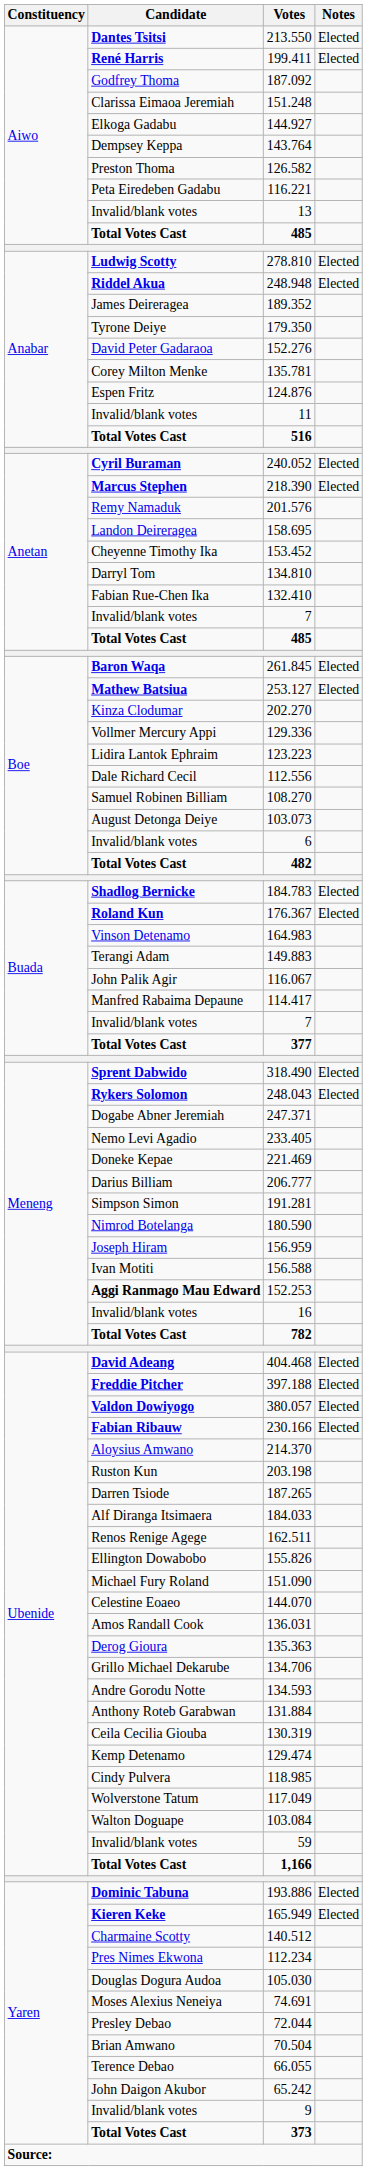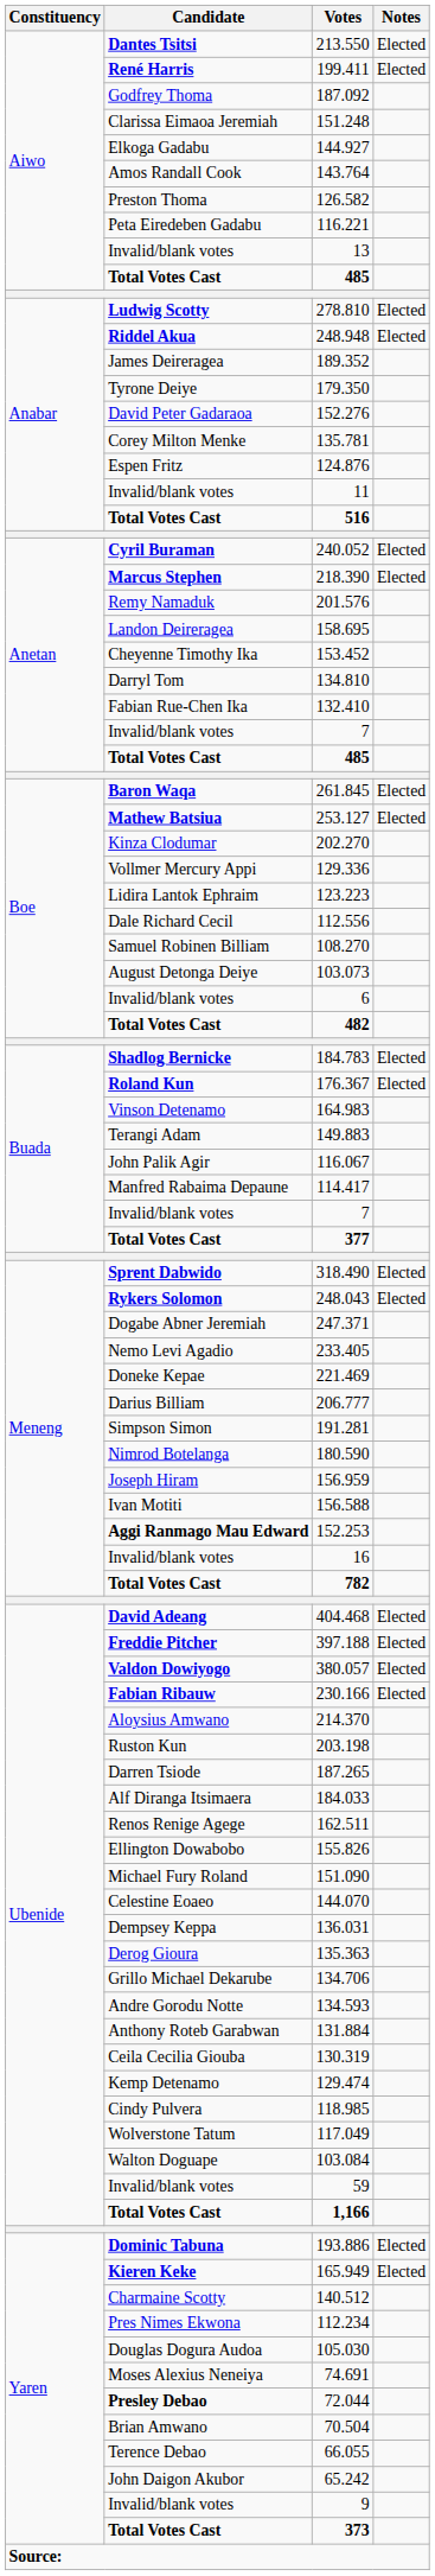 <table class=wikitable style=text-align:left>
 <tr>
 <th>Constituency</th>
 <th>Candidate</th>
 <th>Votes</th>
 <th>Notes</th>
 </tr>
 <tr>
 <td rowspan=10><a href='#'>Aiwo</a></td>
 <td><strong><a href='#'>Dantes Tsitsi</a></strong></td>
 <td align=right>213.550</td>
 <td>Elected</td>
 </tr>
 <tr>
 <td><strong><a href='#'>René Harris</a></strong></td>
 <td align=right>199.411</td>
 <td>Elected</td>
 </tr>
 <tr>
 <td><a href='#'>Godfrey Thoma</a></td>
 <td align=right>187.092</td>
 <td></td>
 </tr>
 <tr>
 <td>Clarissa Eimaoa Jeremiah</td>
 <td align=right>151.248</td>
 <td></td>
 </tr>
 <tr>
 <td>Elkoga Gadabu</td>
 <td align=right>144.927</td>
 <td></td>
 </tr>
 <tr>
-<td>Dempsey Keppa</td>
+<td>Amos Randall Cook</td>
 <td align=right>143.764</td>
 <td></td>
 </tr>
 <tr>
 <td>Preston Thoma</td>
 <td align=right>126.582</td>
 <td></td>
 </tr>
 <tr>
 <td>Peta Eiredeben Gadabu</td>
 <td align=right>116.221</td>
 <td></td>
 </tr>
 <tr>
 <td>Invalid/blank votes</td>
 <td align=right>13</td>
 <td></td>
 </tr>
 <tr>
 <td><strong>Total Votes Cast</strong></td>
 <td align=right><strong>485</strong></td>
 <td></td>
 </tr>
 <tr>
 <th colspan=4></th>
 </tr>
 <tr>
 <td rowspan=9><a href='#'>Anabar</a></td>
 <td><strong><a href='#'>Ludwig Scotty</a></strong></td>
 <td align=right>278.810</td>
 <td>Elected</td>
 </tr>
 <tr>
 <td><strong><a href='#'>Riddel Akua</a></strong></td>
 <td align=right>248.948</td>
 <td>Elected</td>
 </tr>
 <tr>
 <td>James Deireragea</td>
 <td align=right>189.352</td>
 <td></td>
 </tr>
 <tr>
 <td>Tyrone Deiye</td>
 <td align=right>179.350</td>
 <td></td>
 </tr>
 <tr>
 <td><a href='#'>David Peter Gadaraoa</a></td>
 <td align=right>152.276</td>
 <td></td>
 </tr>
 <tr>
 <td>Corey Milton Menke</td>
 <td align=right>135.781</td>
 <td></td>
 </tr>
 <tr>
 <td>Espen Fritz</td>
 <td align=right>124.876</td>
 <td></td>
 </tr>
 <tr>
 <td>Invalid/blank votes</td>
 <td align=right>11</td>
 <td></td>
 </tr>
 <tr>
 <td><strong>Total Votes Cast</strong></td>
 <td align=right><strong>516</strong></td>
 <td></td>
 </tr>
 <tr>
 <th colspan=4></th>
 </tr>
 <tr>
 <td rowspan=9><a href='#'>Anetan</a></td>
 <td><strong><a href='#'>Cyril Buraman</a></strong></td>
 <td align=right>240.052</td>
 <td>Elected</td>
 </tr>
 <tr>
 <td><strong><a href='#'>Marcus Stephen</a></strong></td>
 <td align=right>218.390</td>
 <td>Elected</td>
 </tr>
 <tr>
 <td><a href='#'>Remy Namaduk</a></td>
 <td align=right>201.576</td>
 <td></td>
 </tr>
 <tr>
 <td><a href='#'>Landon Deireragea</a></td>
 <td align=right>158.695</td>
 <td></td>
 </tr>
 <tr>
 <td>Cheyenne Timothy Ika</td>
 <td align=right>153.452</td>
 <td></td>
 </tr>
 <tr>
 <td>Darryl Tom</td>
 <td align=right>134.810</td>
 <td></td>
 </tr>
 <tr>
 <td>Fabian Rue-Chen Ika</td>
 <td align=right>132.410</td>
 <td></td>
 </tr>
 <tr>
 <td>Invalid/blank votes</td>
 <td align=right>7</td>
 <td></td>
 </tr>
 <tr>
 <td><strong>Total Votes Cast</strong></td>
 <td align=right><strong>485</strong></td>
 <td></td>
 </tr>
 <tr>
 <th colspan=4></th>
 </tr>
 <tr>
 <td rowspan=10><a href='#'>Boe</a></td>
 <td><strong><a href='#'>Baron Waqa</a></strong></td>
 <td align=right>261.845</td>
 <td>Elected</td>
 </tr>
 <tr>
 <td><strong><a href='#'>Mathew Batsiua</a></strong></td>
 <td align=right>253.127</td>
 <td>Elected</td>
 </tr>
 <tr>
 <td><a href='#'>Kinza Clodumar</a></td>
 <td align=right>202.270</td>
 <td></td>
 </tr>
 <tr>
 <td>Vollmer Mercury Appi</td>
 <td align=right>129.336</td>
 <td></td>
 </tr>
 <tr>
 <td>Lidira Lantok Ephraim</td>
 <td align=right>123.223</td>
 <td></td>
 </tr>
 <tr>
 <td>Dale Richard Cecil</td>
 <td align=right>112.556</td>
 <td></td>
 </tr>
 <tr>
 <td>Samuel Robinen Billiam</td>
 <td align=right>108.270</td>
 <td></td>
 </tr>
 <tr>
 <td>August Detonga Deiye</td>
 <td align=right>103.073</td>
 <td></td>
 </tr>
 <tr>
 <td>Invalid/blank votes</td>
 <td align=right>6</td>
 <td></td>
 </tr>
 <tr>
 <td><strong>Total Votes Cast</strong></td>
 <td align=right><strong>482</strong></td>
 <td></td>
 </tr>
 <tr>
 <th colspan=4></th>
 </tr>
 <tr>
 <td rowspan=8><a href='#'>Buada</a></td>
 <td><strong><a href='#'>Shadlog Bernicke</a></strong></td>
 <td align=right>184.783</td>
 <td>Elected</td>
 </tr>
 <tr>
 <td><strong><a href='#'>Roland Kun</a></strong></td>
 <td align=right>176.367</td>
 <td>Elected</td>
 </tr>
 <tr>
 <td><a href='#'>Vinson Detenamo</a></td>
 <td align=right>164.983</td>
 <td></td>
 </tr>
 <tr>
 <td>Terangi Adam</td>
 <td align=right>149.883</td>
 <td></td>
 </tr>
 <tr>
 <td>John Palik Agir</td>
 <td align=right>116.067</td>
 <td></td>
 </tr>
 <tr>
 <td>Manfred Rabaima Depaune</td>
 <td align=right>114.417</td>
 <td></td>
 </tr>
 <tr>
 <td>Invalid/blank votes</td>
 <td align=right>7</td>
 <td></td>
 </tr>
 <tr>
 <td><strong>Total Votes Cast</strong></td>
 <td align=right><strong>377</strong></td>
 <td></td>
 </tr>
 <tr>
 <th colspan=4></th>
 </tr>
 <tr>
 <td rowspan=13><a href='#'>Meneng</a></td>
 <td><strong><a href='#'>Sprent Dabwido</a></strong></td>
 <td align=right>318.490</td>
 <td>Elected</td>
 </tr>
 <tr>
 <td><strong><a href='#'>Rykers Solomon</a></strong></td>
 <td align=right>248.043</td>
 <td>Elected</td>
 </tr>
 <tr>
 <td>Dogabe Abner Jeremiah</td>
 <td align=right>247.371</td>
 <td></td>
 </tr>
 <tr>
 <td>Nemo Levi Agadio</td>
 <td align=right>233.405</td>
 <td></td>
 </tr>
 <tr>
 <td>Doneke Kepae</td>
 <td align=right>221.469</td>
 <td></td>
 </tr>
 <tr>
 <td>Darius Billiam</td>
 <td align=right>206.777</td>
 <td></td>
 </tr>
 <tr>
 <td>Simpson Simon</td>
 <td align=right>191.281</td>
 <td></td>
 </tr>
 <tr>
 <td><a href='#'>Nimrod Botelanga</a></td>
 <td align=right>180.590</td>
 <td></td>
 </tr>
 <tr>
 <td><a href='#'>Joseph Hiram</a></td>
 <td align=right>156.959</td>
 <td></td>
 </tr>
 <tr>
 <td>Ivan Motiti</td>
 <td align=right>156.588</td>
 <td></td>
 </tr>
 <tr>
 <td><strong>Aggi Ranmago Mau Edward</strong></td>
 <td align=right>152.253</td>
 <td></td>
 </tr>
 <tr>
 <td>Invalid/blank votes</td>
 <td align=right>16</td>
 <td></td>
 </tr>
 <tr>
 <td><strong>Total Votes Cast</strong></td>
 <td align=right><strong>782</strong></td>
 <td></td>
 </tr>
 <tr>
 <th colspan=4></th>
 </tr>
 <tr>
 <td rowspan=24><a href='#'>Ubenide</a></td>
 <td><strong><a href='#'>David Adeang</a></strong></td>
 <td align=right>404.468</td>
 <td>Elected</td>
 </tr>
 <tr>
 <td><strong><a href='#'>Freddie Pitcher</a></strong></td>
 <td align=right>397.188</td>
 <td>Elected</td>
 </tr>
 <tr>
 <td><strong><a href='#'>Valdon Dowiyogo</a></strong></td>
 <td align=right>380.057</td>
 <td>Elected</td>
 </tr>
 <tr>
 <td><strong><a href='#'>Fabian Ribauw</a></strong></td>
 <td align=right>230.166</td>
 <td>Elected</td>
 </tr>
 <tr>
 <td><a href='#'>Aloysius Amwano</a></td>
 <td align=right>214.370</td>
 <td></td>
 </tr>
 <tr>
 <td>Ruston Kun</td>
 <td align=right>203.198</td>
 <td></td>
 </tr>
 <tr>
 <td>Darren Tsiode</td>
 <td align=right>187.265</td>
 <td></td>
 </tr>
 <tr>
 <td>Alf Diranga Itsimaera</td>
 <td align=right>184.033</td>
 <td></td>
 </tr>
 <tr>
 <td>Renos Renige Agege</td>
 <td align=right>162.511</td>
 <td></td>
 </tr>
 <tr>
 <td>Ellington Dowabobo</td>
 <td align=right>155.826</td>
 <td></td>
 </tr>
 <tr>
 <td>Michael Fury Roland</td>
 <td align=right>151.090</td>
 <td></td>
 </tr>
 <tr>
 <td>Celestine Eoaeo</td>
 <td align=right>144.070</td>
 <td></td>
 </tr>
 <tr>
-<td>Amos Randall Cook</td>
+<td>Dempsey Keppa</td>
 <td align=right>136.031</td>
 <td></td>
 </tr>
 <tr>
 <td><a href='#'>Derog Gioura</a></td>
 <td align=right>135.363</td>
 <td></td>
 </tr>
 <tr>
 <td>Grillo Michael Dekarube</td>
 <td align=right>134.706</td>
 <td></td>
 </tr>
 <tr>
 <td>Andre Gorodu Notte</td>
 <td align=right>134.593</td>
 <td></td>
 </tr>
 <tr>
 <td>Anthony Roteb Garabwan</td>
 <td align=right>131.884</td>
 <td></td>
 </tr>
 <tr>
 <td>Ceila Cecilia Giouba</td>
 <td align=right>130.319</td>
 <td></td>
 </tr>
 <tr>
 <td>Kemp Detenamo</td>
 <td align=right>129.474</td>
 <td></td>
 </tr>
 <tr>
 <td>Cindy Pulvera</td>
 <td align=right>118.985</td>
 <td></td>
 </tr>
 <tr>
 <td>Wolverstone Tatum</td>
 <td align=right>117.049</td>
 <td></td>
 </tr>
 <tr>
 <td>Walton Doguape</td>
 <td align=right>103.084</td>
 <td></td>
 </tr>
 <tr>
 <td>Invalid/blank votes</td>
 <td align=right>59</td>
 <td></td>
 </tr>
 <tr>
 <td><strong>Total Votes Cast</strong></td>
 <td align=right><strong>1,166</strong></td>
 <td></td>
 </tr>
 <tr>
 <th colspan=4></th>
 </tr>
 <tr>
 <td rowspan=12><a href='#'>Yaren</a></td>
 <td><strong><a href='#'>Dominic Tabuna</a></strong></td>
 <td align=right>193.886</td>
 <td>Elected</td>
 </tr>
 <tr>
 <td><strong><a href='#'>Kieren Keke</a></strong></td>
 <td align=right>165.949</td>
 <td>Elected</td>
 </tr>
 <tr>
 <td><a href='#'>Charmaine Scotty</a></td>
 <td align=right>140.512</td>
 <td></td>
 </tr>
 <tr>
 <td><a href='#'>Pres Nimes Ekwona</a></td>
 <td align=right>112.234</td>
 <td></td>
 </tr>
 <tr>
 <td>Douglas Dogura Audoa</td>
 <td align=right>105.030</td>
 <td></td>
 </tr>
 <tr>
 <td>Moses Alexius Neneiya</td>
 <td align=right>74.691</td>
 <td></td>
 </tr>
 <tr>
-<td>Presley Debao</td>
+<td><strong>Presley Debao</strong></td>
 <td align=right>72.044</td>
 <td></td>
 </tr>
 <tr>
 <td>Brian Amwano</td>
 <td align=right>70.504</td>
 <td></td>
 </tr>
 <tr>
 <td>Terence Debao</td>
 <td align=right>66.055</td>
 <td></td>
 </tr>
 <tr>
 <td>John Daigon Akubor</td>
 <td align=right>65.242</td>
 <td></td>
 </tr>
 <tr>
 <td>Invalid/blank votes</td>
 <td align=right>9</td>
 <td></td>
 </tr>
 <tr>
 <td><strong>Total Votes Cast</strong></td>
 <td align=right><strong>373</strong></td>
 <td></td>
 </tr>
 <tr>
 <td align=left colspan=4><strong>Source:</strong> </td>
 </tr>
 </table>
